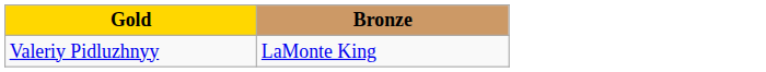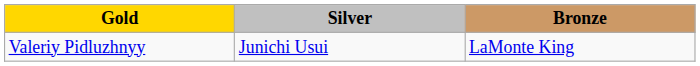 <table class="wikitable" style="text-align:left">
 <tr align="center">
 <td width=200 bgcolor=gold><strong>Gold</strong></td>
+<td width=200 bgcolor=silver><strong>Silver</strong></td>
 <td width=200 bgcolor=CC9966><strong>Bronze</strong></td>
 </tr>
 <tr>
 <td><a href='#'>Valeriy Pidluzhnyy</a><br><em></em></td>
+<td><a href='#'>Junichi Usui</a><br><em></em></td>
 <td><a href='#'>LaMonte King</a><br><em></em></td>
 </tr>
 </table>
